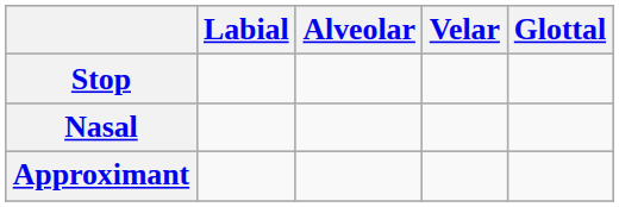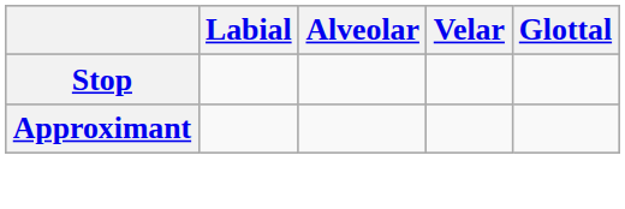 <table class="wikitable" style="text-align:center">
 <tr>
 <th></th>
 <th><a href='#'>Labial</a></th>
 <th><a href='#'>Alveolar</a></th>
 <th><a href='#'>Velar</a></th>
 <th><a href='#'>Glottal</a></th>
 </tr>
 <tr>
 <th><a href='#'>Stop</a></th>
 <td></td>
 <td></td>
 <td></td>
 <td></td>
 </tr>
 <tr>
-<th><a href='#'>Nasal</a></th>
-<td></td>
-<td></td>
-<td></td>
-<td></td>
-</tr>
-<tr>
 <th><a href='#'>Approximant</a></th>
 <td></td>
 <td></td>
 <td></td>
 <td></td>
 </tr>
 </table>
